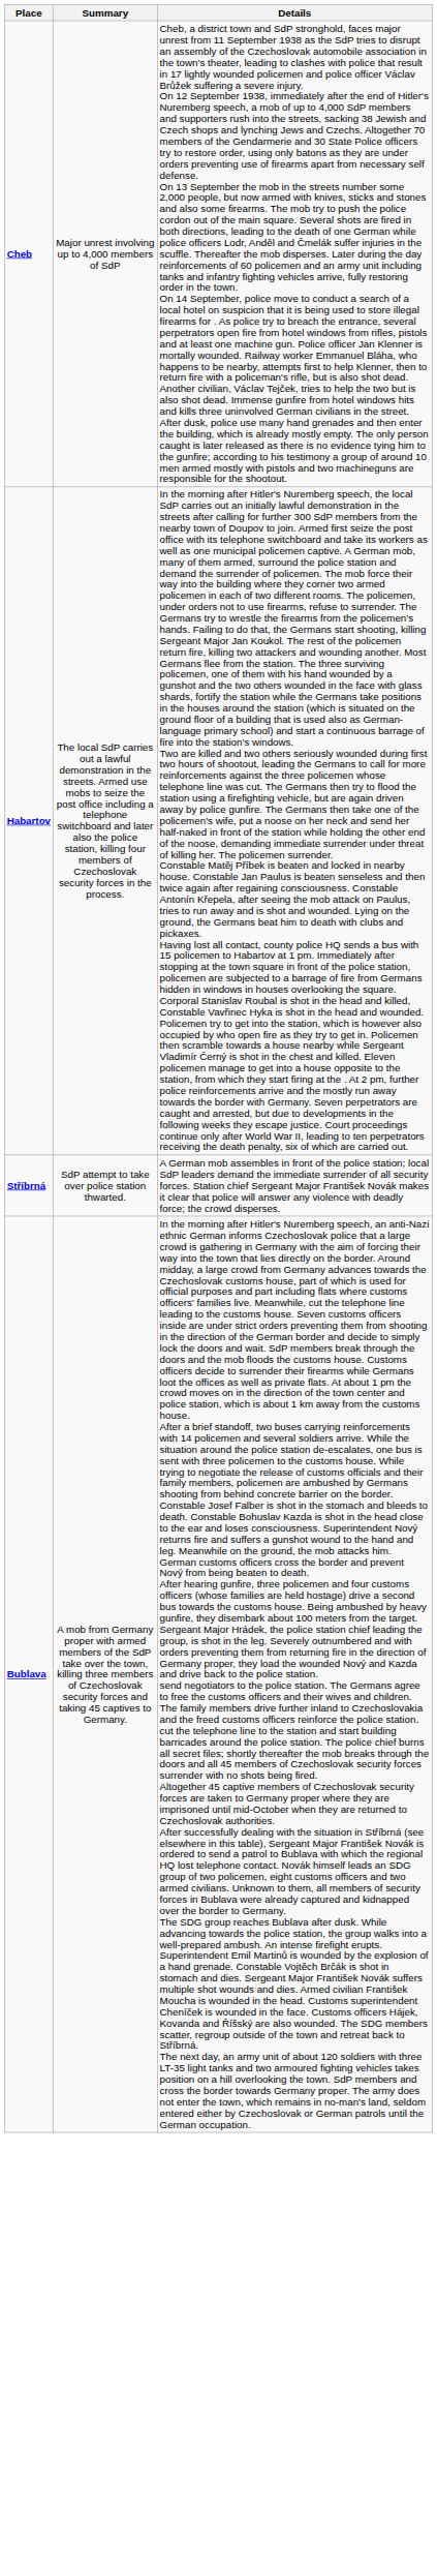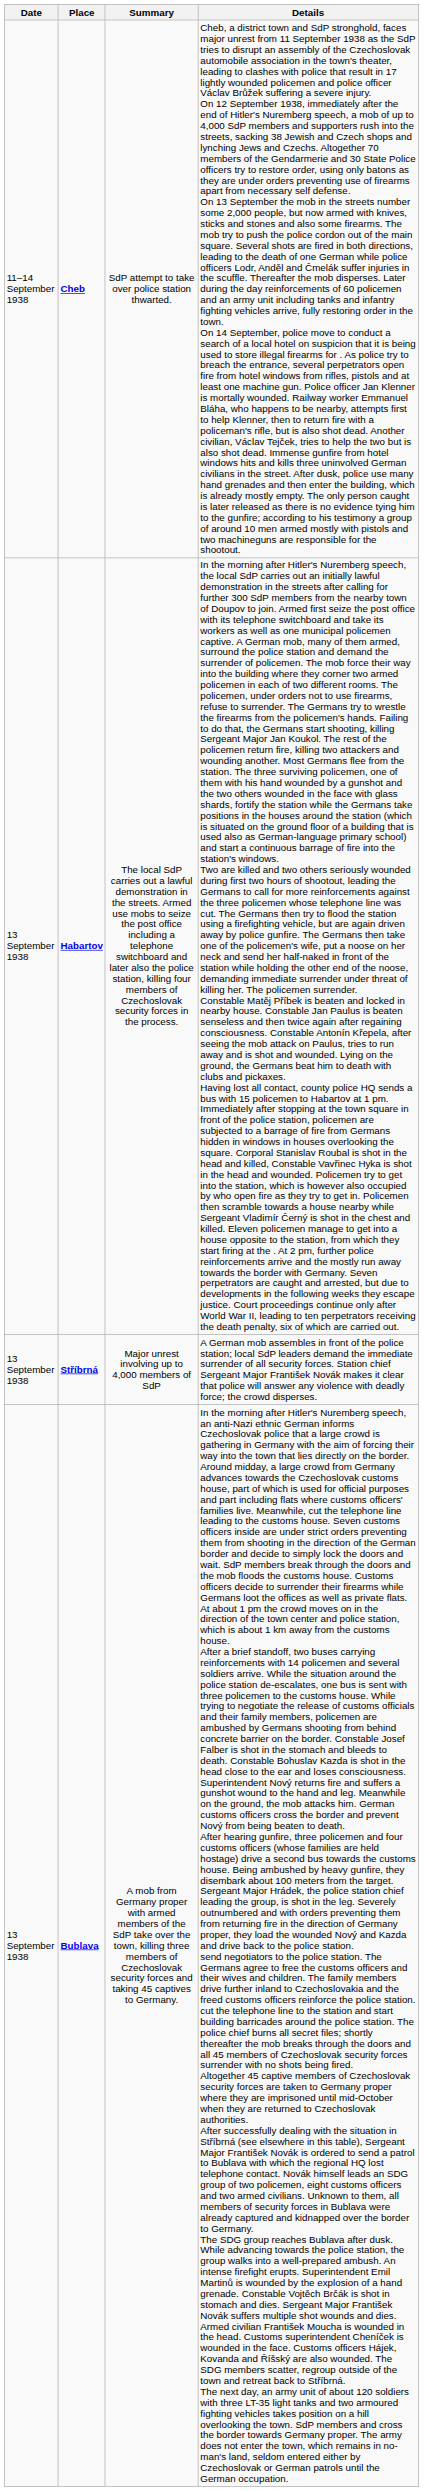 <table class="wikitable sortable" style="font-size:90%;">
 <tr>
+<th>Date</th>
 <th>Place</th>
 <th>Summary</th>
 <th>Details</th>
 </tr>
 <tr>
+<td>11–14 September 1938</td>
 <td><strong><a href='#'>Cheb</a></strong></td>
-<td align=center>Major unrest involving up to 4,000 members of SdP<br></td>
+<td align=center>SdP attempt to take over police station thwarted.<br></td>
 <td align=left>Cheb, a district town and SdP stronghold, faces major unrest from 11 September 1938 as the SdP tries to disrupt an assembly of the Czechoslovak automobile association in the town's theater, leading to clashes with police that result in 17 lightly wounded policemen and police officer Václav Brůžek suffering a severe injury.<br>On 12 September 1938, immediately after the end of Hitler's Nuremberg speech, a mob of up to 4,000 SdP members and supporters rush into the streets, sacking 38 Jewish and Czech shops and lynching Jews and Czechs. Altogether 70 members of the Gendarmerie and 30 State Police officers try to restore order, using only batons as they are under orders preventing use of firearms apart from necessary self defense.<br>On 13 September the mob in the streets number some 2,000 people, but now armed with knives, sticks and stones and also some firearms. The mob try to push the police cordon out of the main square. Several shots are fired in both directions, leading to the death of one German while police officers Lodr, Anděl and Čmelák suffer injuries in the scuffle. Thereafter the mob disperses. Later during the day reinforcements of 60 policemen and an army unit including tanks and infantry fighting vehicles arrive, fully restoring order in the town.<br>On 14 September, police move to conduct a search of a local hotel on suspicion that it is being used to store illegal firearms for . As police try to breach the entrance, several perpetrators open fire from hotel windows from rifles, pistols and at least one machine gun. Police officer Jan Klenner is mortally wounded. Railway worker Emmanuel Bláha, who happens to be nearby, attempts first to help Klenner, then to return fire with a policeman's rifle, but is also shot dead. Another civilian, Václav Tejček, tries to help the two but is also shot dead. Immense gunfire from hotel windows hits and kills three uninvolved German civilians in the street. After dusk, police use many hand grenades and then enter the building, which is already mostly empty. The only person caught is later released as there is no evidence tying him to the gunfire; according to his testimony a group of around 10 men armed mostly with pistols and two machineguns are responsible for the shootout.</td>
 </tr>
 <tr>
+<td>13 September 1938</td>
 <td><strong><a href='#'>Habartov</a></strong></td>
 <td align=center>The local SdP carries out a lawful demonstration in the streets. Armed  use mobs to seize the post office including a telephone switchboard and later also the police station, killing four members of Czechoslovak security forces in the process.<br></td>
 <td align=left>In the morning after Hitler's Nuremberg speech, the local SdP carries out an initially lawful demonstration in the streets after calling for further 300 SdP members from the nearby town of Doupov to join. Armed  first seize the post office with its telephone switchboard and take its workers as well as one municipal policemen captive. A German mob, many of them armed, surround the police station and demand the surrender of policemen. The mob force their way into the building where they corner two armed policemen in each of two different rooms. The policemen, under orders not to use firearms, refuse to surrender. The Germans try to wrestle the firearms from the policemen's hands. Failing to do that, the Germans start shooting, killing Sergeant Major Jan Koukol. The rest of the policemen return fire, killing two attackers and wounding another. Most Germans flee from the station. The three surviving policemen, one of them with his hand wounded by a gunshot and the two others wounded in the face with glass shards, fortify the station while the Germans take positions in the houses around the station (which is situated on the ground floor of a building that is used also as German-language primary school) and start a continuous barrage of fire into the station's windows.<br>Two  are killed and two others seriously wounded during first two hours of shootout, leading the Germans to call for more reinforcements against the three policemen whose telephone line was cut. The Germans then try to flood the station using a firefighting vehicle, but are again driven away by police gunfire. The Germans then take one of the policemen's wife, put a noose on her neck and send her half-naked in front of the station while holding the other end of the noose, demanding immediate surrender under threat of killing her. The policemen surrender.<br>Constable Matěj Příbek is beaten and locked in nearby house. Constable Jan Paulus is beaten senseless and then twice again after regaining consciousness. Constable Antonín Křepela, after seeing the mob attack on Paulus, tries to run away and is shot and wounded. Lying on the ground, the Germans beat him to death with clubs and pickaxes.<br>Having lost all contact, county police HQ sends a bus with 15 policemen to Habartov at 1 pm. Immediately after stopping at the town square in front of the police station, policemen are subjected to a barrage of fire from Germans hidden in windows in houses overlooking the square. Corporal Stanislav Roubal is shot in the head and killed, Constable Vavřinec Hyka is shot in the head and wounded. Policemen try to get into the station, which is however also occupied by  who open fire as they try to get in. Policemen then scramble towards a house nearby while Sergeant Vladimír Černý is shot in the chest and killed. Eleven policemen manage to get into a house opposite to the station, from which they start firing at the . At 2 pm, further police reinforcements arrive and the  mostly run away towards the border with Germany. Seven perpetrators are caught and arrested, but due to developments in the following weeks they escape justice. Court proceedings continue only after World War II, leading to ten perpetrators receiving the death penalty, six of which are carried out.</td>
 </tr>
 <tr>
+<td>13 September 1938</td>
 <td><strong><a href='#'>Stříbrná</a></strong></td>
-<td align=center>SdP attempt to take over police station thwarted.<br></td>
+<td align=center>Major unrest involving up to 4,000 members of SdP<br></td>
 <td align=left>A German mob assembles in front of the police station; local SdP leaders demand the immediate surrender of all security forces. Station chief Sergeant Major František Novák makes it clear that police will answer any violence with deadly force; the crowd disperses.</td>
 </tr>
 <tr>
+<td>13 September 1938</td>
 <td><strong><a href='#'>Bublava</a></strong></td>
 <td align=center>A mob from Germany proper with armed members of the SdP take over the town, killing three members of Czechoslovak security forces and taking 45 captives to Germany.<br></td>
 <td align=left>In the morning after Hitler's Nuremberg speech, an anti-Nazi ethnic German informs Czechoslovak police that a large crowd is gathering in Germany with the aim of forcing their way into the town that lies directly on the border. Around midday, a large crowd from Germany advances towards the Czechoslovak customs house, part of which is used for official purposes and part including flats where customs officers' families live. Meanwhile,  cut the telephone line leading to the customs house. Seven customs officers inside are under strict orders preventing them from shooting in the direction of the German border and decide to simply lock the doors and wait. SdP members break through the doors and the mob floods the customs house. Customs officers decide to surrender their firearms while Germans loot the offices as well as private flats. At about 1 pm the crowd moves on in the direction of the town center and police station, which is about 1 km away from the customs house.<br>After a brief standoff, two buses carrying reinforcements with 14 policemen and several soldiers arrive. While the situation around the police station de-escalates, one bus is sent with three policemen to the customs house. While trying to negotiate the release of customs officials and their family members, policemen are ambushed by Germans shooting from behind concrete barrier on the border. Constable Josef Falber is shot in the stomach and bleeds to death. Constable Bohuslav Kazda is shot in the head close to the ear and loses consciousness. Superintendent Nový returns fire and suffers a gunshot wound to the hand and leg. Meanwhile on the ground, the mob attacks him. German customs officers cross the border and prevent Nový from being beaten to death.<br>After hearing gunfire, three policemen and four customs officers (whose families are held hostage) drive a second bus towards the customs house. Being ambushed by heavy gunfire, they disembark about 100 meters from the target. Sergeant Major Hrádek, the police station chief leading the group, is shot in the leg. Severely outnumbered and with orders preventing them from returning fire in the direction of Germany proper, they load the wounded Nový and Kazda and drive back to the police station.<br> send negotiators to the police station. The Germans agree to free the customs officers and their wives and children. The family members drive further inland to Czechoslovakia and the freed customs officers reinforce the police station.  cut the telephone line to the station and start building barricades around the police station. The police chief burns all secret files; shortly thereafter the mob breaks through the doors and all 45 members of Czechoslovak security forces surrender with no shots being fired.<br>Altogether 45 captive members of Czechoslovak security forces are taken to Germany proper where they are imprisoned until mid-October when they are returned to Czechoslovak authorities.<br>After successfully dealing with the situation in Stříbrná (see elsewhere in this table), Sergeant Major František Novák is ordered to send a patrol to Bublava with which the regional HQ lost telephone contact. Novák himself leads an SDG group of two policemen, eight customs officers and two armed civilians. Unknown to them, all members of security forces in Bublava were already captured and kidnapped over the border to Germany.<br>The SDG group reaches Bublava after dusk. While advancing towards the police station, the group walks into a well-prepared ambush. An intense firefight erupts. Superintendent Emil Martinů is wounded by the explosion of a hand grenade. Constable Vojtěch Brčák is shot in stomach and dies. Sergeant Major František Novák suffers multiple shot wounds and dies. Armed civilian František Moucha is wounded in the head. Customs superintendent Cheníček is wounded in the face. Customs officers Hájek, Kovanda and Říšský are also wounded. The SDG members scatter, regroup outside of the town and retreat back to Stříbrná.<br>The next day, an army unit of about 120 soldiers with three LT-35 light tanks and two armoured fighting vehicles takes position on a hill overlooking the town. SdP members and  cross the border towards Germany proper. The army does not enter the town, which remains in no-man's land, seldom entered either by Czechoslovak or German patrols until the German occupation.</td>
 </tr>
 </table>
